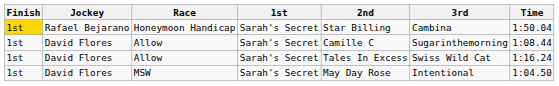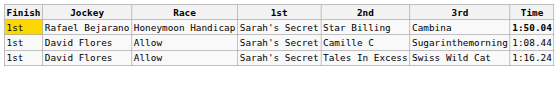 <table class="wikitable">
 <tr>
 <th>Finish</th>
 <th>Jockey</th>
 <th>Race</th>
 <th>1st</th>
 <th>2nd</th>
 <th>3rd</th>
 <th>Time</th>
 </tr>
 <tr>
 <td style="background: gold;">1st</td>
 <td>Rafael Bejarano</td>
 <td>Honeymoon Handicap</td>
 <td>Sarah's Secret</td>
 <td>Star Billing</td>
 <td>Cambina</td>
-<td>1:50.04</td>
+<td><strong>1:50.04</strong></td>
 </tr>
 <tr>
 <td>1st</td>
 <td>David Flores</td>
 <td>Allow</td>
 <td>Sarah's Secret</td>
 <td>Camille C</td>
 <td>Sugarinthemorning</td>
 <td>1:08.44</td>
 </tr>
 <tr>
 <td>1st</td>
 <td>David Flores</td>
 <td>Allow</td>
 <td>Sarah's Secret</td>
 <td>Tales In Excess</td>
 <td>Swiss Wild Cat</td>
 <td>1:16.24</td>
 </tr>
-<tr>
-<td>1st</td>
-<td>David Flores</td>
-<td>MSW</td>
-<td>Sarah's Secret</td>
-<td>May Day Rose</td>
-<td>Intentional</td>
-<td>1:04.50</td>
-</tr>
 </table>
